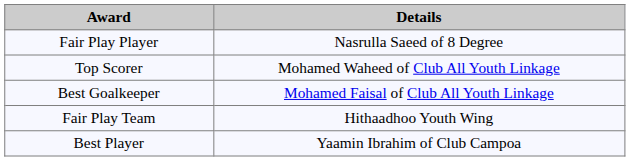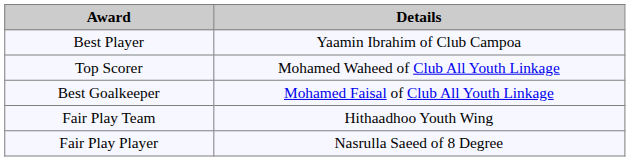 <table bgcolor="#f7f8ff" align="center" cellpadding="3" cellspacing="0" border="1" style="font-size: 95%; border: gray solid 1px; border-collapse: collapse;">
 <tr bgcolor="#CCCCCC" align="center">
 <td width="200"><strong>Award</strong></td>
 <td width="400"><strong>Details</strong></td>
 </tr>
 <tr align=center>
-<td>Fair Play Player</td>
-<td>Nasrulla Saeed of 8 Degree</td>
+<td>Best Player</td>
+<td>Yaamin Ibrahim of Club Campoa</td>
 </tr>
 <tr align=center>
 <td>Top Scorer</td>
 <td>Mohamed Waheed of <a href='#'>Club All Youth Linkage</a></td>
 </tr>
 <tr align=center>
 <td>Best Goalkeeper</td>
 <td><a href='#'>Mohamed Faisal</a> of <a href='#'>Club All Youth Linkage</a></td>
 </tr>
 <tr align=center>
 <td>Fair Play Team</td>
 <td>Hithaadhoo Youth Wing</td>
 </tr>
 <tr align=center>
-<td>Best Player</td>
-<td>Yaamin Ibrahim of Club Campoa</td>
+<td>Fair Play Player</td>
+<td>Nasrulla Saeed of 8 Degree</td>
 </tr>
 </table>
